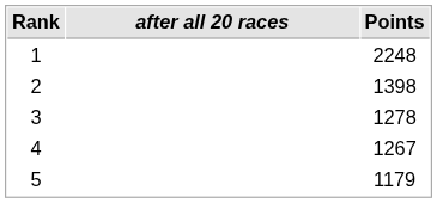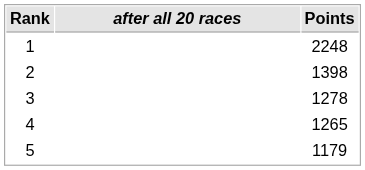 <table cellspacing="1" cellpadding="3" style="border:1px solid #aaa; font-size:86%;">
 <tr style="background:#e4e4e4;">
 <th style="border-bottom:1px solid #aaa; width:10px;">Rank</th>
 <th style="border-bottom:1px solid #aaa; width:200px;"><em>after all 20 races</em></th>
 <th style="border-bottom:1px solid #aaa; width:20px;">Points</th>
 </tr>
 <tr>
 <td align=center>1</td>
 <td><strong></strong></td>
 <td align=center>2248</td>
 </tr>
 <tr>
 <td align=center>2</td>
 <td></td>
 <td align=center>1398</td>
 </tr>
 <tr>
 <td align=center>3</td>
 <td></td>
 <td align=center>1278</td>
 </tr>
 <tr>
 <td align=center>4</td>
 <td></td>
-<td align=center>1267</td>
+<td align=center>1265</td>
 </tr>
 <tr>
 <td align=center>5</td>
 <td></td>
 <td align=center>1179</td>
 </tr>
 </table>
